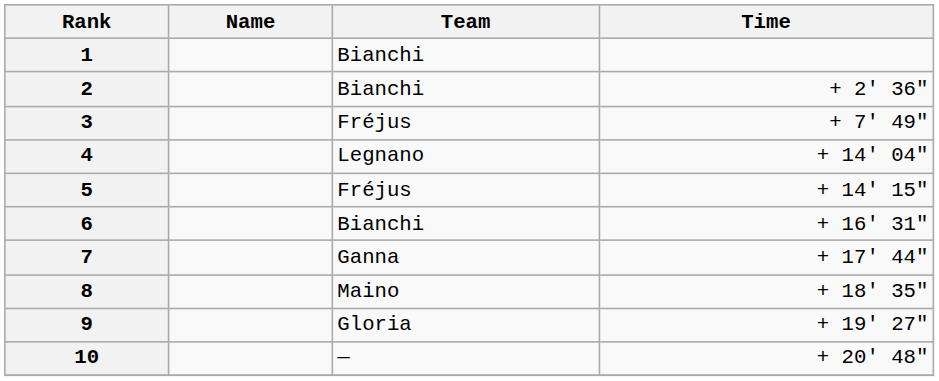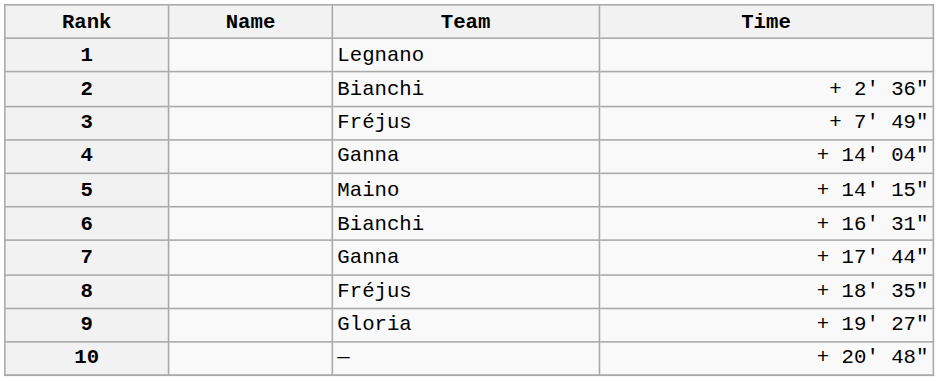 <table class="wikitable" style="width:45em;margin-bottom:0;">
 <tr>
 <th>Rank</th>
 <th>Name</th>
 <th>Team</th>
 <th>Time</th>
 </tr>
 <tr>
 <th style="text-align:center">1</th>
 <td> </td>
-<td>Bianchi</td>
+<td>Legnano</td>
 <td align="right"></td>
 </tr>
 <tr>
 <th style="text-align:center">2</th>
 <td></td>
 <td>Bianchi</td>
 <td align="right">+ 2' 36"</td>
 </tr>
 <tr>
 <th style="text-align:center">3</th>
 <td></td>
 <td>Fréjus</td>
 <td align="right">+ 7' 49"</td>
 </tr>
 <tr>
 <th style="text-align:center">4</th>
 <td></td>
-<td>Legnano</td>
+<td>Ganna</td>
 <td align="right">+ 14' 04"</td>
 </tr>
 <tr>
 <th style="text-align:center">5</th>
 <td></td>
-<td>Fréjus</td>
+<td>Maino</td>
 <td align="right">+ 14' 15"</td>
 </tr>
 <tr>
 <th style="text-align:center">6</th>
 <td></td>
 <td>Bianchi</td>
 <td align="right">+ 16' 31"</td>
 </tr>
 <tr>
 <th style="text-align:center">7</th>
 <td></td>
 <td>Ganna</td>
 <td align="right">+ 17' 44"</td>
 </tr>
 <tr>
 <th style="text-align:center">8</th>
 <td></td>
-<td>Maino</td>
+<td>Fréjus</td>
 <td align="right">+ 18' 35"</td>
 </tr>
 <tr>
 <th style="text-align:center">9</th>
 <td></td>
 <td>Gloria</td>
 <td align="right">+ 19' 27"</td>
 </tr>
 <tr>
 <th style="text-align:center">10</th>
 <td></td>
 <td>—</td>
 <td align="right">+ 20' 48"</td>
 </tr>
 <tr>
 </tr>
 </table>
